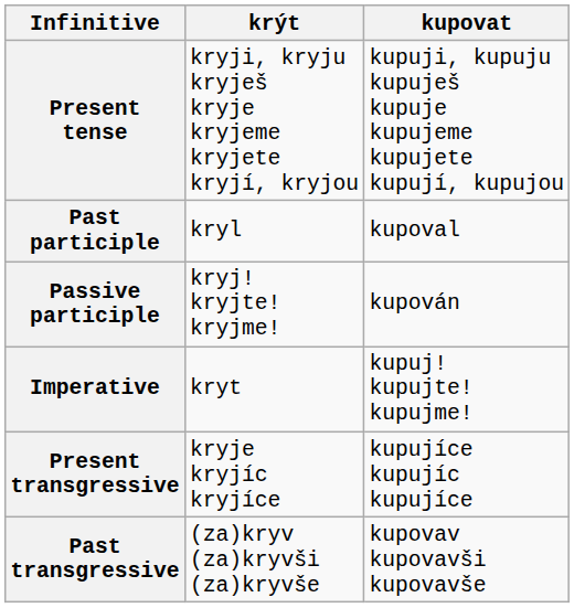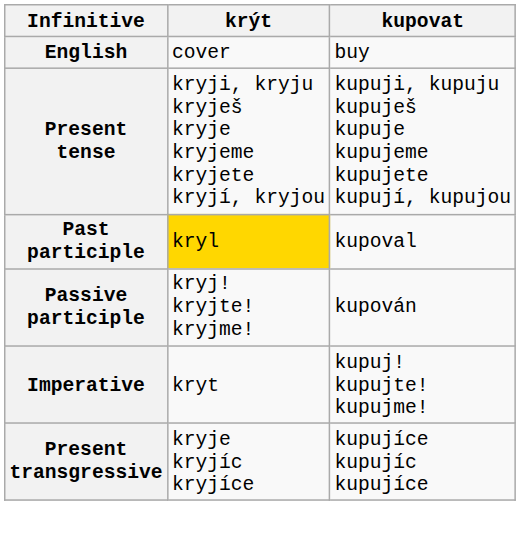 <table class=wikitable>
 <tr>
 <th>Infinitive</th>
 <th>krýt</th>
 <th>kupovat</th>
+</tr>
+<tr>
+<th>English</th>
+<td>cover</td>
+<td>buy</td>
 </tr>
 <tr>
 <th>Present<br>tense</th>
 <td>kryji, kryju<br>kryješ<br>kryje<br>kryjeme<br>kryjete<br>kryjí, kryjou</td>
 <td>kupuji, kupuju<br>kupuješ<br>kupuje<br>kupujeme<br>kupujete<br>kupují, kupujou</td>
 </tr>
 <tr>
 <th>Past<br>participle</th>
-<td>kryl</td>
+<td style="background: gold;">kryl</td>
 <td>kupoval</td>
 </tr>
 <tr>
 <th>Passive<br>participle</th>
 <td>kryj!<br>kryjte!<br>kryjme!</td>
 <td>kupován</td>
 </tr>
 <tr>
 <th>Imperative</th>
 <td>kryt</td>
 <td>kupuj!<br>kupujte!<br>kupujme!</td>
 </tr>
 <tr>
 <th>Present<br>transgressive</th>
 <td>kryje<br>kryjíc<br>kryjíce</td>
 <td>kupujíce<br>kupujíc<br>kupujíce</td>
 </tr>
-<tr>
-<th>Past<br>transgressive</th>
-<td>(za)kryv<br>(za)kryvši<br>(za)kryvše</td>
-<td>kupovav<br>kupovavši<br>kupovavše</td>
-</tr>
 </table>
